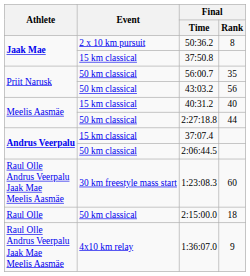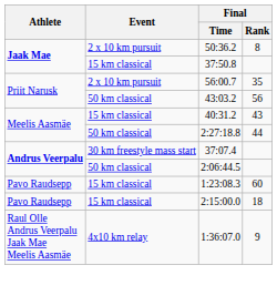 <table class="wikitable" style="font-size:90%">
 <tr>
 <th rowspan="2">Athlete</th>
 <th rowspan="2">Event</th>
 <th colspan="2">Final</th>
 </tr>
 <tr>
 <th>Time</th>
 <th>Rank</th>
 </tr>
 <tr align="center">
 <td align="left" rowspan=2><strong><a href='#'>Jaak Mae</a></strong></td>
 <td align="left"><a href='#'>2 x 10 km pursuit</a></td>
 <td>50:36.2</td>
 <td>8</td>
 </tr>
 <tr align="center">
 <td align="left"><a href='#'>15 km classical</a></td>
 <td>37:50.8</td>
 <td></td>
 </tr>
 <tr align="center">
 <td align="left" rowspan=2><a href='#'>Priit Narusk</a></td>
-<td align="left"><a href='#'>50 km classical</a></td>
+<td align="left"><a href='#'>2 x 10 km pursuit</a></td>
 <td>56:00.7</td>
 <td>35</td>
 </tr>
 <tr align="center">
 <td align="left"><a href='#'>50 km classical</a></td>
 <td>43:03.2</td>
 <td>56</td>
 </tr>
 <tr align="center">
 <td align="left" rowspan=2><a href='#'>Meelis Aasmäe</a></td>
 <td align="left"><a href='#'>15 km classical</a></td>
 <td>40:31.2</td>
-<td>40</td>
+<td>43</td>
 </tr>
 <tr align="center">
 <td align="left"><a href='#'>50 km classical</a></td>
 <td>2:27:18.8</td>
 <td>44</td>
 </tr>
 <tr align="center">
 <td align="left" rowspan=2><strong><a href='#'>Andrus Veerpalu</a></strong></td>
-<td align="left"><a href='#'>15 km classical</a></td>
+<td align="left"><a href='#'>30 km freestyle mass start</a></td>
 <td>37:07.4</td>
 <td></td>
 </tr>
 <tr align="center">
 <td align="left"><a href='#'>50 km classical</a></td>
 <td>2:06:44.5</td>
 <td></td>
 </tr>
 <tr align="center">
-<td align="left"><a href='#'>Raul Olle</a> <br> <a href='#'>Andrus Veerpalu</a> <br> <a href='#'>Jaak Mae</a> <br> <a href='#'>Meelis Aasmäe</a></td>
-<td align="left"><a href='#'>30 km freestyle mass start</a></td>
+<td align="left"><a href='#'>Pavo Raudsepp</a></td>
+<td align="left"><a href='#'>15 km classical</a></td>
 <td>1:23:08.3</td>
 <td>60</td>
 </tr>
 <tr align="center">
-<td align="left"><a href='#'>Raul Olle</a></td>
-<td align="left"><a href='#'>50 km classical</a></td>
+<td align="left"><a href='#'>Pavo Raudsepp</a></td>
+<td align="left"><a href='#'>15 km classical</a></td>
 <td>2:15:00.0</td>
 <td>18</td>
 </tr>
 <tr align="center">
 <td align="left"><a href='#'>Raul Olle</a> <br> <a href='#'>Andrus Veerpalu</a> <br> <a href='#'>Jaak Mae</a> <br> <a href='#'>Meelis Aasmäe</a></td>
 <td align="left"><a href='#'>4x10 km relay</a></td>
 <td>1:36:07.0</td>
 <td>9</td>
 </tr>
 </table>
